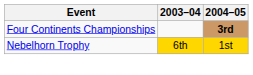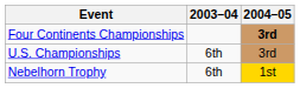 <table class="wikitable" style="text-align:center">
 <tr>
 <th>Event</th>
 <th>2003–04</th>
 <th>2004–05</th>
 </tr>
 <tr>
 <td align=left><a href='#'>Four Continents Championships</a></td>
 <td></td>
 <td bgcolor=cc9966><strong>3rd</strong></td>
 </tr>
 <tr>
+<td align=left><a href='#'>U.S. Championships</a></td>
+<td>6th</td>
+<td bgcolor=cc9966>3rd</td>
+</tr>
+<tr>
 <td align=left><a href='#'>Nebelhorn Trophy</a></td>
-<td style="background: gold;">6th</td>
+<td>6th</td>
 <td bgcolor=gold>1st</td>
 </tr>
 </table>
